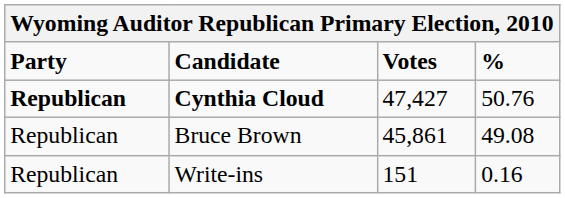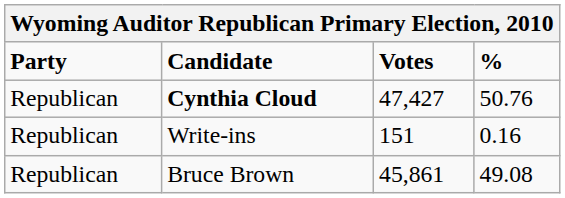 <table class="wikitable">
 <tr>
 <th colspan="4">Wyoming Auditor Republican Primary Election, 2010</th>
 </tr>
 <tr>
 <td><strong>Party</strong></td>
 <td><strong>Candidate</strong></td>
 <td><strong>Votes</strong></td>
 <td><strong>%</strong></td>
 </tr>
 <tr>
-<td><strong>Republican</strong></td>
+<td>Republican</td>
 <td><strong>Cynthia Cloud</strong></td>
 <td>47,427</td>
 <td>50.76</td>
+</tr>
+<tr>
+<td>Republican</td>
+<td>Write-ins</td>
+<td>151</td>
+<td>0.16</td>
 </tr>
 <tr>
 <td>Republican</td>
 <td>Bruce Brown</td>
 <td>45,861</td>
 <td>49.08</td>
 </tr>
-<tr>
-<td>Republican</td>
-<td>Write-ins</td>
-<td>151</td>
-<td>0.16</td>
-</tr>
 </table>
